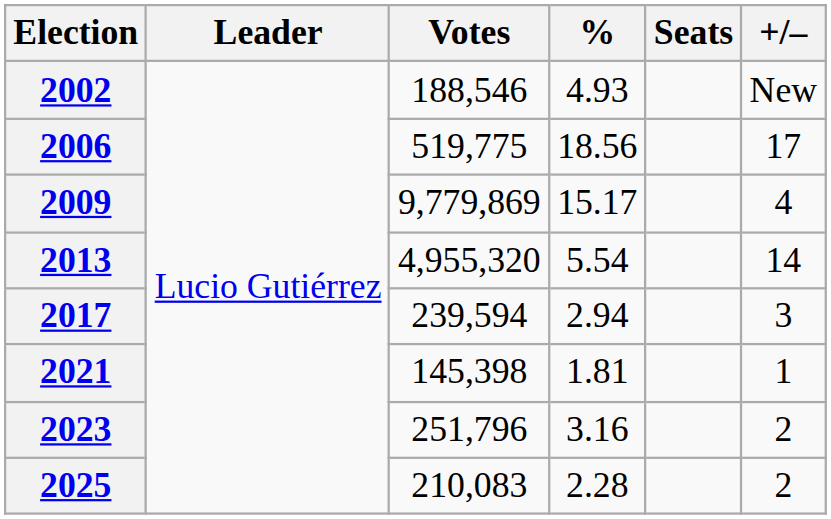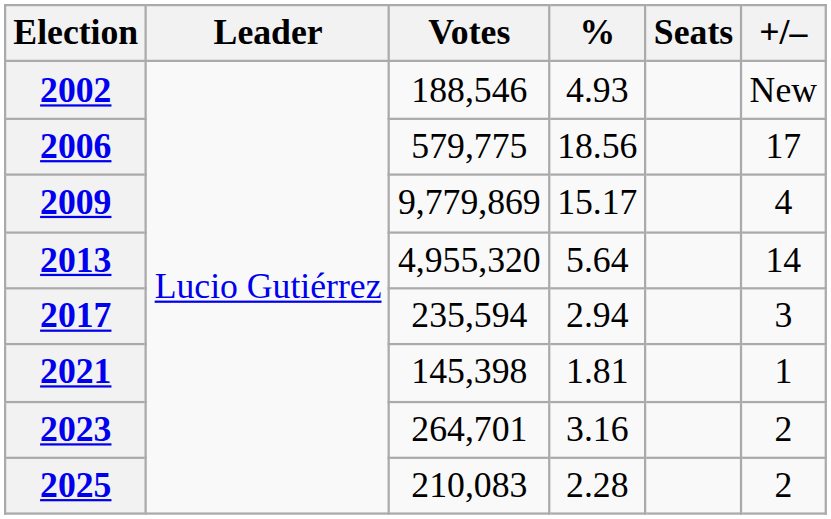 <table class="wikitable" style="text-align:center">
 <tr>
 <th>Election</th>
 <th>Leader</th>
 <th>Votes</th>
 <th>%</th>
 <th>Seats</th>
 <th>+/–</th>
 </tr>
 <tr>
 <th><a href='#'>2002</a></th>
 <td rowspan=8><a href='#'>Lucio Gutiérrez</a></td>
 <td>188,546</td>
 <td>4.93</td>
 <td></td>
 <td>New</td>
 </tr>
 <tr>
 <th><a href='#'>2006</a></th>
-<td>519,775</td>
+<td>579,775</td>
 <td>18.56</td>
 <td></td>
 <td> 17</td>
 </tr>
 <tr>
 <th><a href='#'>2009</a></th>
 <td>9,779,869</td>
 <td>15.17</td>
 <td></td>
 <td> 4</td>
 </tr>
 <tr>
 <th><a href='#'>2013</a></th>
 <td>4,955,320</td>
-<td>5.54</td>
+<td>5.64</td>
 <td></td>
 <td> 14</td>
 </tr>
 <tr>
 <th><a href='#'>2017</a></th>
-<td>239,594</td>
+<td>235,594</td>
 <td>2.94</td>
 <td></td>
 <td> 3</td>
 </tr>
 <tr>
 <th><a href='#'>2021</a></th>
 <td>145,398</td>
 <td>1.81</td>
 <td></td>
 <td> 1</td>
 </tr>
 <tr>
 <th><a href='#'>2023</a></th>
-<td>251,796</td>
+<td>264,701</td>
 <td>3.16</td>
 <td></td>
 <td> 2</td>
 </tr>
 <tr>
 <th><a href='#'>2025</a></th>
 <td>210,083</td>
 <td>2.28</td>
 <td></td>
 <td> 2</td>
 </tr>
 </table>
